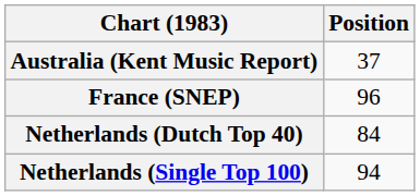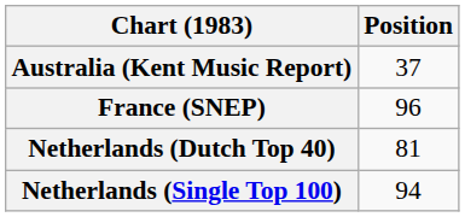 <table class="wikitable sortable plainrowheaders" style="text-align:center">
 <tr>
 <th scope="col">Chart (1983)</th>
 <th scope="col">Position</th>
 </tr>
 <tr>
 <th scope="row">Australia (Kent Music Report)</th>
 <td>37</td>
 </tr>
 <tr>
 <th scope="row">France (SNEP)</th>
 <td>96</td>
 </tr>
 <tr>
 <th scope="row">Netherlands (Dutch Top 40)</th>
-<td>84</td>
+<td>81</td>
 </tr>
 <tr>
 <th scope="row">Netherlands (<a href='#'>Single Top 100</a>)</th>
 <td>94</td>
 </tr>
 </table>
